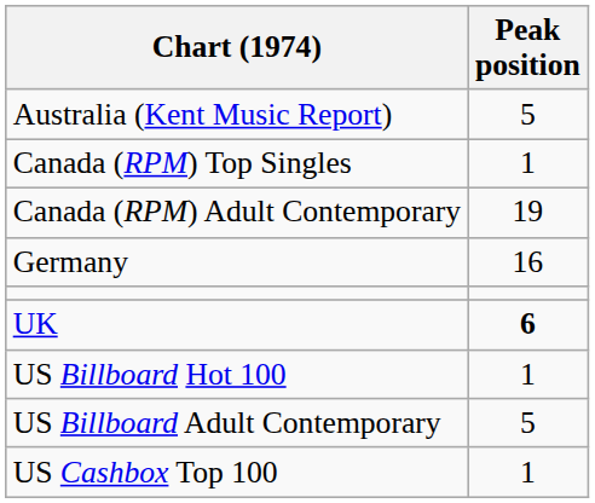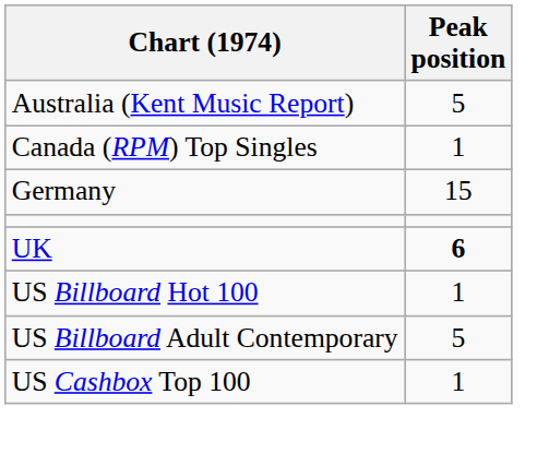 <table class="wikitable sortable">
 <tr>
 <th align="left">Chart (1974)</th>
 <th align="left">Peak<br>position</th>
 </tr>
 <tr>
 <td align="left">Australia (<a href='#'>Kent Music Report</a>)</td>
 <td style="text-align:center;">5</td>
 </tr>
 <tr>
 <td>Canada (<a href='#'><em>RPM</em></a>) Top Singles</td>
 <td style="text-align:center;">1</td>
 </tr>
 <tr>
-<td>Canada (<em>RPM</em>) Adult Contemporary</td>
-<td style="text-align:center;">19</td>
-</tr>
-<tr>
 <td align="left">Germany</td>
-<td style="text-align:center;">16</td>
+<td style="text-align:center;">15</td>
 </tr>
 <tr>
 <td></td>
 </tr>
 <tr>
 <td align="left"><a href='#'>UK</a></td>
 <td style="text-align:center;"><strong>6</strong></td>
 </tr>
 <tr>
 <td align="left">US <em><a href='#'>Billboard</a></em> <a href='#'>Hot 100</a></td>
 <td style="text-align:center;">1</td>
 </tr>
 <tr>
 <td align="left">US <em><a href='#'>Billboard</a></em> Adult Contemporary</td>
 <td style="text-align:center;">5</td>
 </tr>
 <tr>
 <td align="left">US <em><a href='#'>Cashbox</a></em> Top 100</td>
 <td style="text-align:center;">1</td>
 </tr>
 </table>
